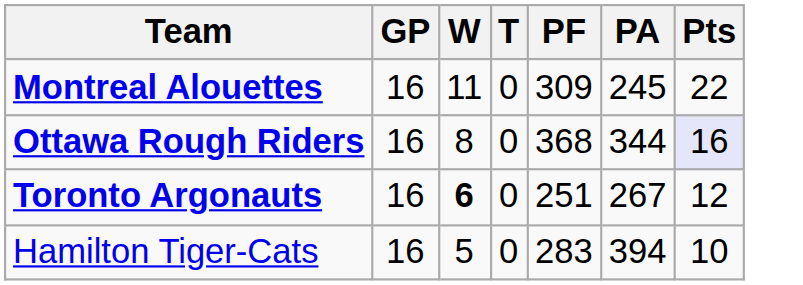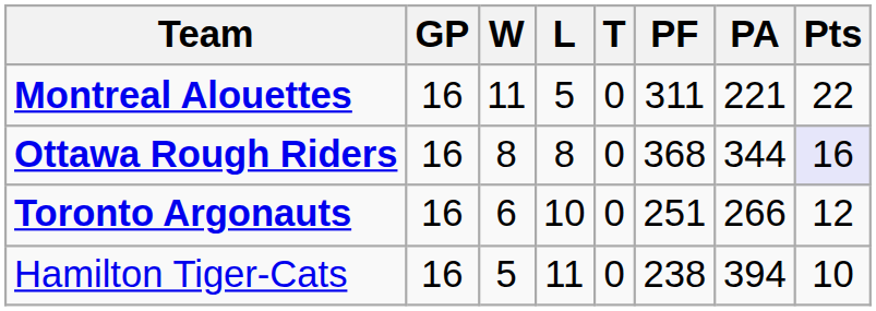 <table class="wikitable">
 <tr>
 <th>Team</th>
 <th>GP</th>
 <th>W</th>
+<th>L</th>
 <th>T</th>
 <th>PF</th>
 <th>PA</th>
 <th>Pts</th>
 </tr>
 <tr align="center">
 <td align="left"><strong><a href='#'>Montreal Alouettes</a></strong></td>
 <td>16</td>
 <td>11</td>
+<td>5</td>
 <td>0</td>
-<td>309</td>
-<td>245</td>
+<td>311</td>
+<td>221</td>
 <td>22</td>
 </tr>
 <tr align="center">
 <td align="left"><strong><a href='#'>Ottawa Rough Riders</a></strong></td>
 <td>16</td>
+<td>8</td>
 <td>8</td>
 <td>0</td>
 <td>368</td>
 <td>344</td>
 <td style="background: lavender;">16</td>
 </tr>
 <tr align="center">
 <td align="left"><strong><a href='#'>Toronto Argonauts</a></strong></td>
 <td>16</td>
-<td><strong>6</strong></td>
+<td>6</td>
+<td>10</td>
 <td>0</td>
 <td>251</td>
-<td>267</td>
+<td>266</td>
 <td>12</td>
 </tr>
 <tr align="center">
 <td align="left"><a href='#'>Hamilton Tiger-Cats</a></td>
 <td>16</td>
 <td>5</td>
+<td>11</td>
 <td>0</td>
-<td>283</td>
+<td>238</td>
 <td>394</td>
 <td>10</td>
 </tr>
 </table>
